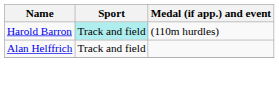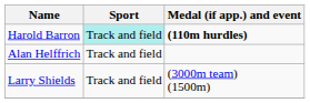 <table class="wikitable">
 <tr>
 <th>Name</th>
 <th>Sport</th>
 <th>Medal (if app.) and event</th>
 </tr>
 <tr>
 <td> <a href='#'>Harold Barron</a></td>
 <td style="background: paleturquoise;">Track and field</td>
-<td> (110m hurdles)</td>
+<td><strong> (110m hurdles)</strong></td>
 </tr>
 <tr>
 <td> <a href='#'>Alan Helffrich</a></td>
 <td>Track and field</td>
 <td></td>
 </tr>
 <tr>
+<td> <a href='#'>Larry Shields</a></td>
+<td>Track and field</td>
+<td> (<a href='#'>3000m team</a>)<br>  (1500m)</td>
+</tr>
+<tr>
 </tr>
 </table>
